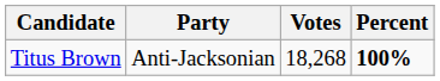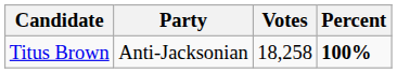 <table class=wikitable>
 <tr>
 <th>Candidate</th>
 <th>Party</th>
 <th>Votes</th>
 <th>Percent</th>
 </tr>
 <tr>
 <td><a href='#'>Titus Brown</a></td>
 <td>Anti-Jacksonian</td>
-<td>18,268</td>
+<td>18,258</td>
 <td><strong>100%</strong></td>
 </tr>
 </table>
